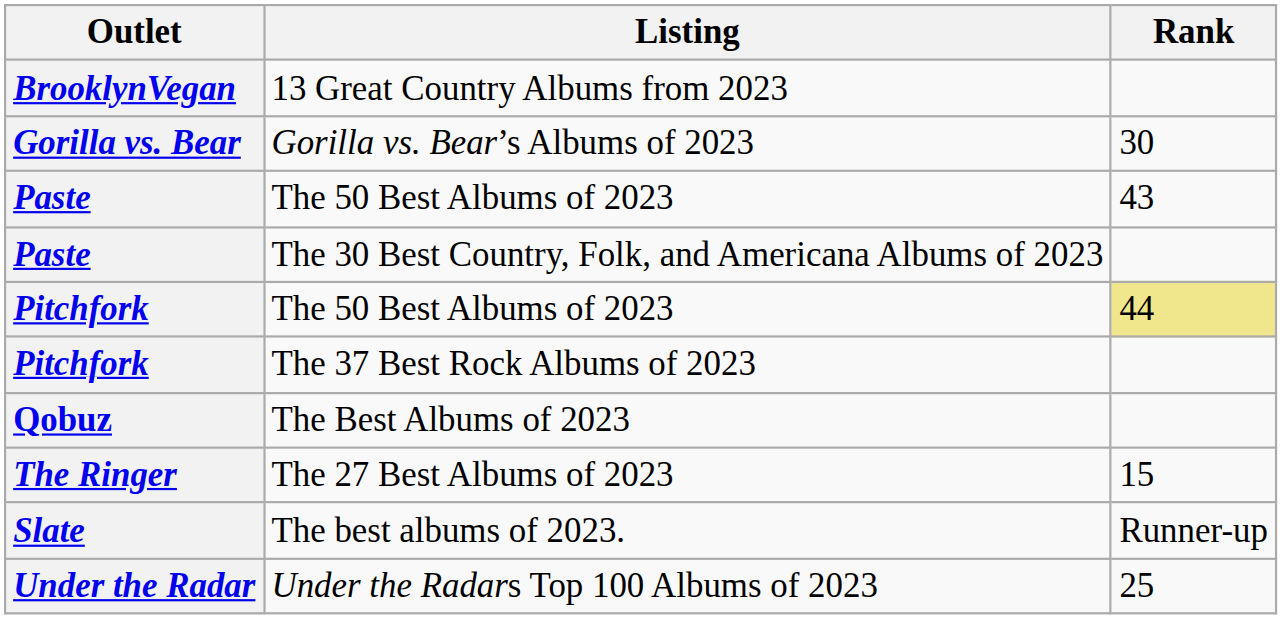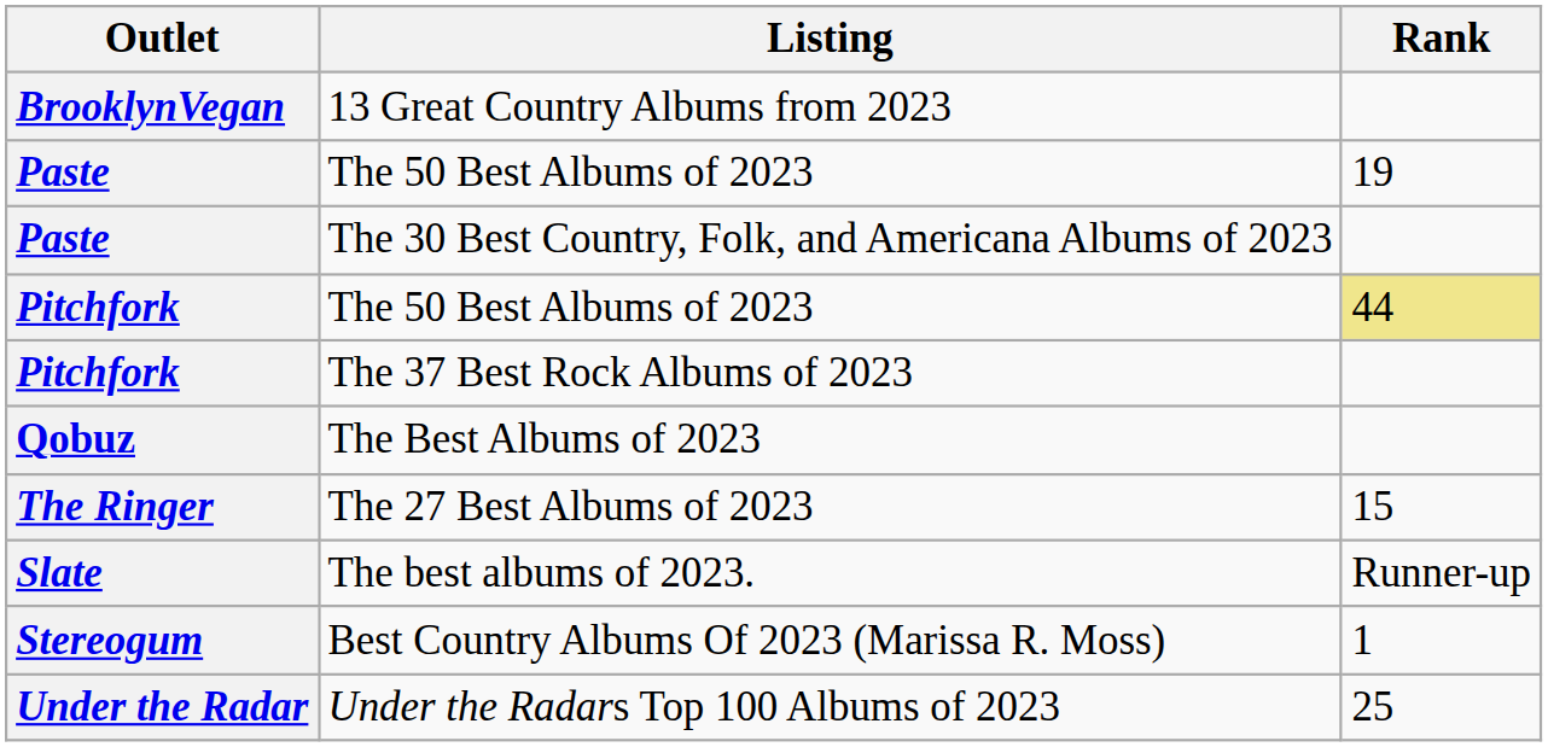 <table class="wikitable">
 <tr>
 <th scope="col">Outlet</th>
 <th scope="col">Listing</th>
 <th scope="col">Rank</th>
 </tr>
 <tr>
 <th scope="row" style="text-align:left;"><em><a href='#'>BrooklynVegan</a></em></th>
 <td>13 Great Country Albums from 2023</td>
 <td></td>
 </tr>
 <tr>
-<th scope="row" style="text-align:left;"><em><a href='#'>Gorilla vs. Bear</a></em></th>
-<td><em>Gorilla vs. Bear</em>’s Albums of 2023</td>
-<td>30</td>
-</tr>
-<tr>
 <th scope="row" style="text-align:left;"><em><a href='#'>Paste</a></em></th>
 <td>The 50 Best Albums of 2023</td>
-<td>43</td>
+<td>19</td>
 </tr>
 <tr>
 <th scope="row" style="text-align:left;"><em><a href='#'>Paste</a></em></th>
 <td>The 30 Best Country, Folk, and Americana Albums of 2023</td>
 <td></td>
 </tr>
 <tr>
 <th scope="row" style="text-align:left;"><em><a href='#'>Pitchfork</a></em></th>
 <td>The 50 Best Albums of 2023</td>
 <td style="background: khaki;">44</td>
 </tr>
 <tr>
 <th scope="row" style="text-align:left;"><em><a href='#'>Pitchfork</a></em></th>
 <td>The 37 Best Rock Albums of 2023</td>
 <td></td>
 </tr>
 <tr>
 <th scope="row" style="text-align:left;"><a href='#'>Qobuz</a></th>
 <td>The Best Albums of 2023</td>
 <td></td>
 </tr>
 <tr>
 <th scope="col" style="text-align:left;"><em><a href='#'>The Ringer</a></em></th>
 <td>The 27 Best Albums of 2023</td>
 <td>15</td>
 </tr>
 <tr>
 <th scope="row" style="text-align:left;"><em><a href='#'>Slate</a></em></th>
 <td>The best albums of 2023.</td>
 <td>Runner-up</td>
 </tr>
 <tr>
+<th scope="row" style="text-align:left;"><em><a href='#'>Stereogum</a></em></th>
+<td>Best Country Albums Of 2023 (Marissa R. Moss)</td>
+<td>1</td>
+</tr>
+<tr>
 <th scope="row" style="text-align:left;"><em><a href='#'>Under the Radar</a></em></th>
 <td><em>Under the Radar</em>s Top 100 Albums of 2023</td>
 <td>25</td>
 </tr>
 </table>
